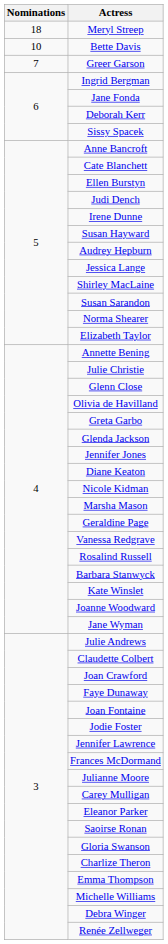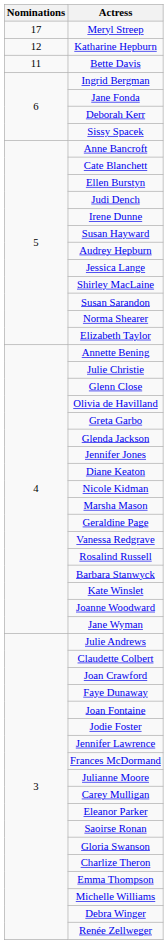 <table class="wikitable" style="text-align:center;">
 <tr>
 <th scope="col" width="55">Nominations</th>
 <th scope="col" align="center">Actress</th>
 </tr>
 <tr>
-<td style="text-align:center">18</td>
+<td style="text-align:center">17</td>
 <td><a href='#'>Meryl Streep</a></td>
 </tr>
 <tr>
-<td style="text-align:center">10</td>
-<td><a href='#'>Bette Davis</a></td>
+<td style="text-align:center">12</td>
+<td><a href='#'>Katharine Hepburn</a></td>
 </tr>
 <tr>
-<td style="text-align:center">7</td>
-<td><a href='#'>Greer Garson</a></td>
+<td style="text-align:center">11</td>
+<td><a href='#'>Bette Davis</a></td>
 </tr>
 <tr>
 <td rowspan=4 style="text-align:center">6</td>
 <td><a href='#'>Ingrid Bergman</a></td>
 </tr>
 <tr>
 <td><a href='#'>Jane Fonda</a></td>
 </tr>
 <tr>
 <td><a href='#'>Deborah Kerr</a></td>
 </tr>
 <tr>
 <td><a href='#'>Sissy Spacek</a></td>
 </tr>
 <tr>
 <td rowspan=12 style="text-align:center">5</td>
 <td><a href='#'>Anne Bancroft</a></td>
 </tr>
 <tr>
 <td><a href='#'>Cate Blanchett</a></td>
 </tr>
 <tr>
 <td><a href='#'>Ellen Burstyn</a></td>
 </tr>
 <tr>
 <td><a href='#'>Judi Dench</a></td>
 </tr>
 <tr>
 <td><a href='#'>Irene Dunne</a></td>
 </tr>
 <tr>
 <td><a href='#'>Susan Hayward</a></td>
 </tr>
 <tr>
 <td><a href='#'>Audrey Hepburn</a></td>
 </tr>
 <tr>
 <td><a href='#'>Jessica Lange</a></td>
 </tr>
 <tr>
 <td><a href='#'>Shirley MacLaine</a></td>
 </tr>
 <tr>
 <td><a href='#'>Susan Sarandon</a></td>
 </tr>
 <tr>
 <td><a href='#'>Norma Shearer</a></td>
 </tr>
 <tr>
 <td><a href='#'>Elizabeth Taylor</a></td>
 </tr>
 <tr>
 <td rowspan=17 style="text-align:center">4</td>
 <td><a href='#'>Annette Bening</a></td>
 </tr>
 <tr>
 <td><a href='#'>Julie Christie</a></td>
 </tr>
 <tr>
 <td><a href='#'>Glenn Close</a></td>
 </tr>
 <tr>
 <td><a href='#'>Olivia de Havilland</a></td>
 </tr>
 <tr>
 <td><a href='#'>Greta Garbo</a></td>
 </tr>
 <tr>
 <td><a href='#'>Glenda Jackson</a></td>
 </tr>
 <tr>
 <td><a href='#'>Jennifer Jones</a></td>
 </tr>
 <tr>
 <td><a href='#'>Diane Keaton</a></td>
 </tr>
 <tr>
 <td><a href='#'>Nicole Kidman</a></td>
 </tr>
 <tr>
 <td><a href='#'>Marsha Mason</a></td>
 </tr>
 <tr>
 <td><a href='#'>Geraldine Page</a></td>
 </tr>
 <tr>
 <td><a href='#'>Vanessa Redgrave</a></td>
 </tr>
 <tr>
 <td><a href='#'>Rosalind Russell</a></td>
 </tr>
 <tr>
 <td><a href='#'>Barbara Stanwyck</a></td>
 </tr>
 <tr>
 <td><a href='#'>Kate Winslet</a></td>
 </tr>
 <tr>
 <td><a href='#'>Joanne Woodward</a></td>
 </tr>
 <tr>
 <td><a href='#'>Jane Wyman</a></td>
 </tr>
 <tr>
 <td rowspan=18 style="text-align:center">3</td>
 <td><a href='#'>Julie Andrews</a></td>
 </tr>
 <tr>
 <td><a href='#'>Claudette Colbert</a></td>
 </tr>
 <tr>
 <td><a href='#'>Joan Crawford</a></td>
 </tr>
 <tr>
 <td><a href='#'>Faye Dunaway</a></td>
 </tr>
 <tr>
 <td><a href='#'>Joan Fontaine</a></td>
 </tr>
 <tr>
 <td><a href='#'>Jodie Foster</a></td>
 </tr>
 <tr>
 <td><a href='#'>Jennifer Lawrence</a></td>
 </tr>
 <tr>
 <td><a href='#'>Frances McDormand</a></td>
 </tr>
 <tr>
 <td><a href='#'>Julianne Moore</a></td>
 </tr>
 <tr>
 <td><a href='#'>Carey Mulligan</a></td>
 </tr>
 <tr>
 <td><a href='#'>Eleanor Parker</a></td>
 </tr>
 <tr>
 <td><a href='#'>Saoirse Ronan</a></td>
 </tr>
 <tr>
 <td><a href='#'>Gloria Swanson</a></td>
 </tr>
 <tr>
 <td><a href='#'>Charlize Theron</a></td>
 </tr>
 <tr>
 <td><a href='#'>Emma Thompson</a></td>
 </tr>
 <tr>
 <td><a href='#'>Michelle Williams</a></td>
 </tr>
 <tr>
 <td><a href='#'>Debra Winger</a></td>
 </tr>
 <tr>
 <td><a href='#'>Renée Zellweger</a></td>
 </tr>
 </table>
